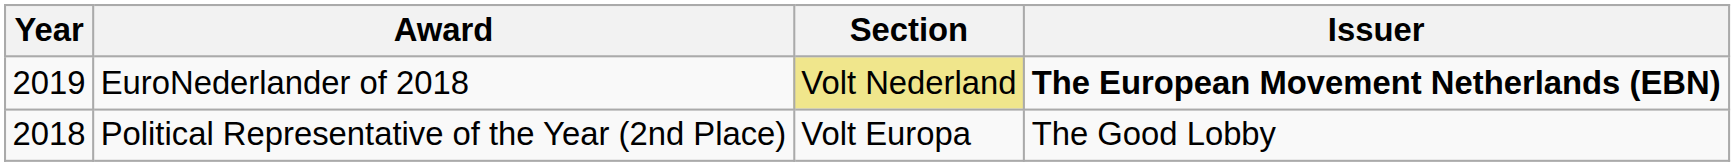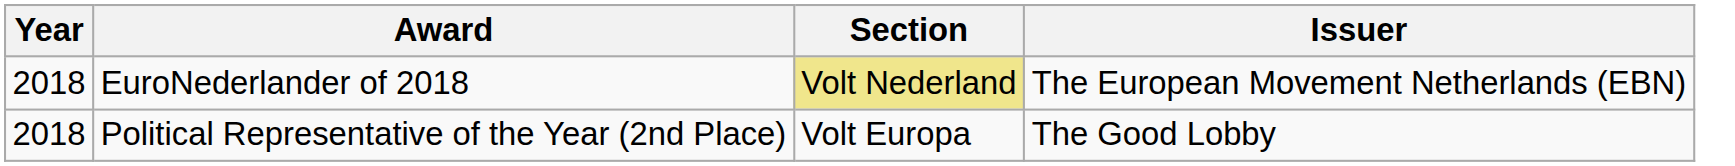 <table class="wikitable">
 <tr>
 <th>Year</th>
 <th>Award</th>
 <th>Section</th>
 <th>Issuer</th>
 </tr>
 <tr>
-<td>2019</td>
+<td>2018</td>
 <td>EuroNederlander of 2018</td>
 <td style="background: khaki;">Volt Nederland</td>
-<td><strong>The European Movement Netherlands (EBN)</strong></td>
+<td>The European Movement Netherlands (EBN)</td>
 </tr>
 <tr>
 <td>2018</td>
 <td>Political Representative of the Year (2nd Place)</td>
 <td>Volt Europa</td>
 <td>The Good Lobby</td>
 </tr>
 </table>
